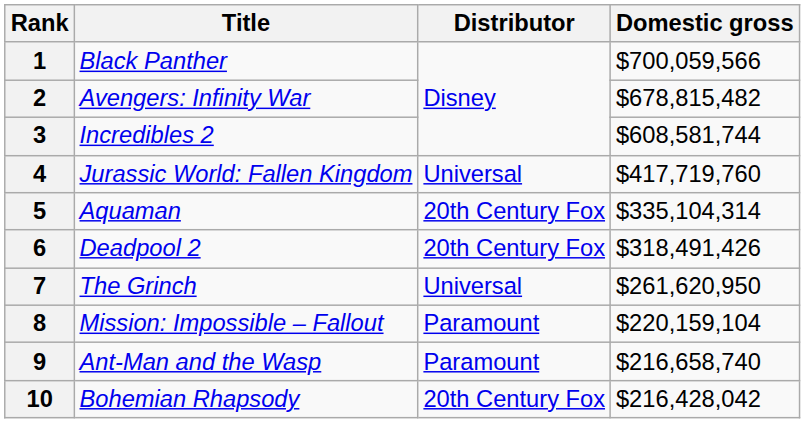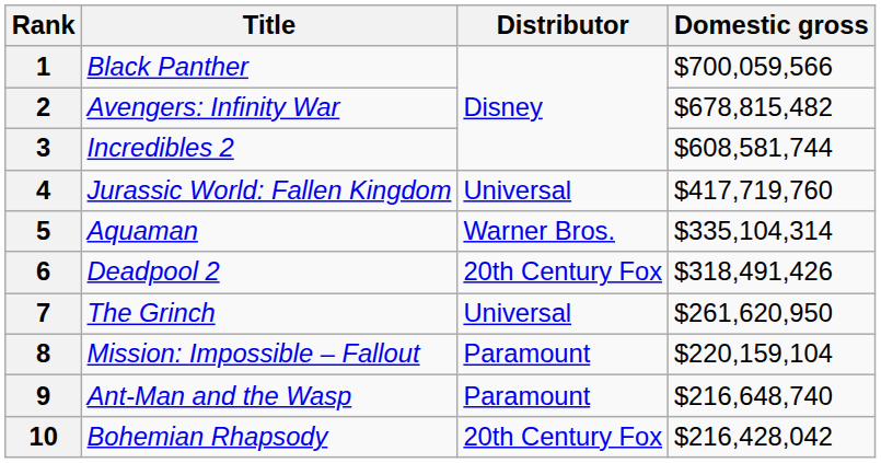 <table class="wikitable" style="margin:auto; margin:auto;">
 <tr>
 <th>Rank</th>
 <th>Title</th>
 <th>Distributor</th>
 <th>Domestic gross </th>
 </tr>
 <tr>
 <th style="text-align:center;">1</th>
 <td><em><a href='#'>Black Panther</a></em></td>
 <td rowspan="3"><a href='#'>Disney</a></td>
 <td>$700,059,566</td>
 </tr>
 <tr>
 <th style="text-align:center;">2</th>
 <td><em><a href='#'>Avengers: Infinity War</a></em></td>
 <td>$678,815,482</td>
 </tr>
 <tr>
 <th style="text-align:center;">3</th>
 <td><em><a href='#'>Incredibles 2</a></em></td>
 <td>$608,581,744</td>
 </tr>
 <tr>
 <th style="text-align:center;">4</th>
 <td><em><a href='#'>Jurassic World: Fallen Kingdom</a></em></td>
 <td><a href='#'>Universal</a></td>
 <td>$417,719,760</td>
 </tr>
 <tr>
 <th style="text-align:center;">5</th>
 <td><em><a href='#'>Aquaman</a></em></td>
-<td><a href='#'>20th Century Fox</a></td>
+<td><a href='#'>Warner Bros.</a></td>
 <td>$335,104,314</td>
 </tr>
 <tr>
 <th style="text-align:center;">6</th>
 <td><em><a href='#'>Deadpool 2</a></em></td>
 <td><a href='#'>20th Century Fox</a></td>
 <td>$318,491,426</td>
 </tr>
 <tr>
 <th style="text-align:center;">7</th>
 <td><em><a href='#'>The Grinch</a></em></td>
 <td><a href='#'>Universal</a></td>
 <td>$261,620,950</td>
 </tr>
 <tr>
 <th style="text-align:center;">8</th>
 <td><em><a href='#'>Mission: Impossible – Fallout</a></em></td>
 <td><a href='#'>Paramount</a></td>
 <td>$220,159,104</td>
 </tr>
 <tr>
 <th style="text-align:center;">9</th>
 <td><em><a href='#'>Ant-Man and the Wasp</a></em></td>
 <td><a href='#'>Paramount</a></td>
-<td>$216,658,740</td>
+<td>$216,648,740</td>
 </tr>
 <tr>
 <th style="text-align:center;">10</th>
 <td><em><a href='#'>Bohemian Rhapsody</a></em></td>
 <td><a href='#'>20th Century Fox</a></td>
 <td>$216,428,042</td>
 </tr>
 </table>
